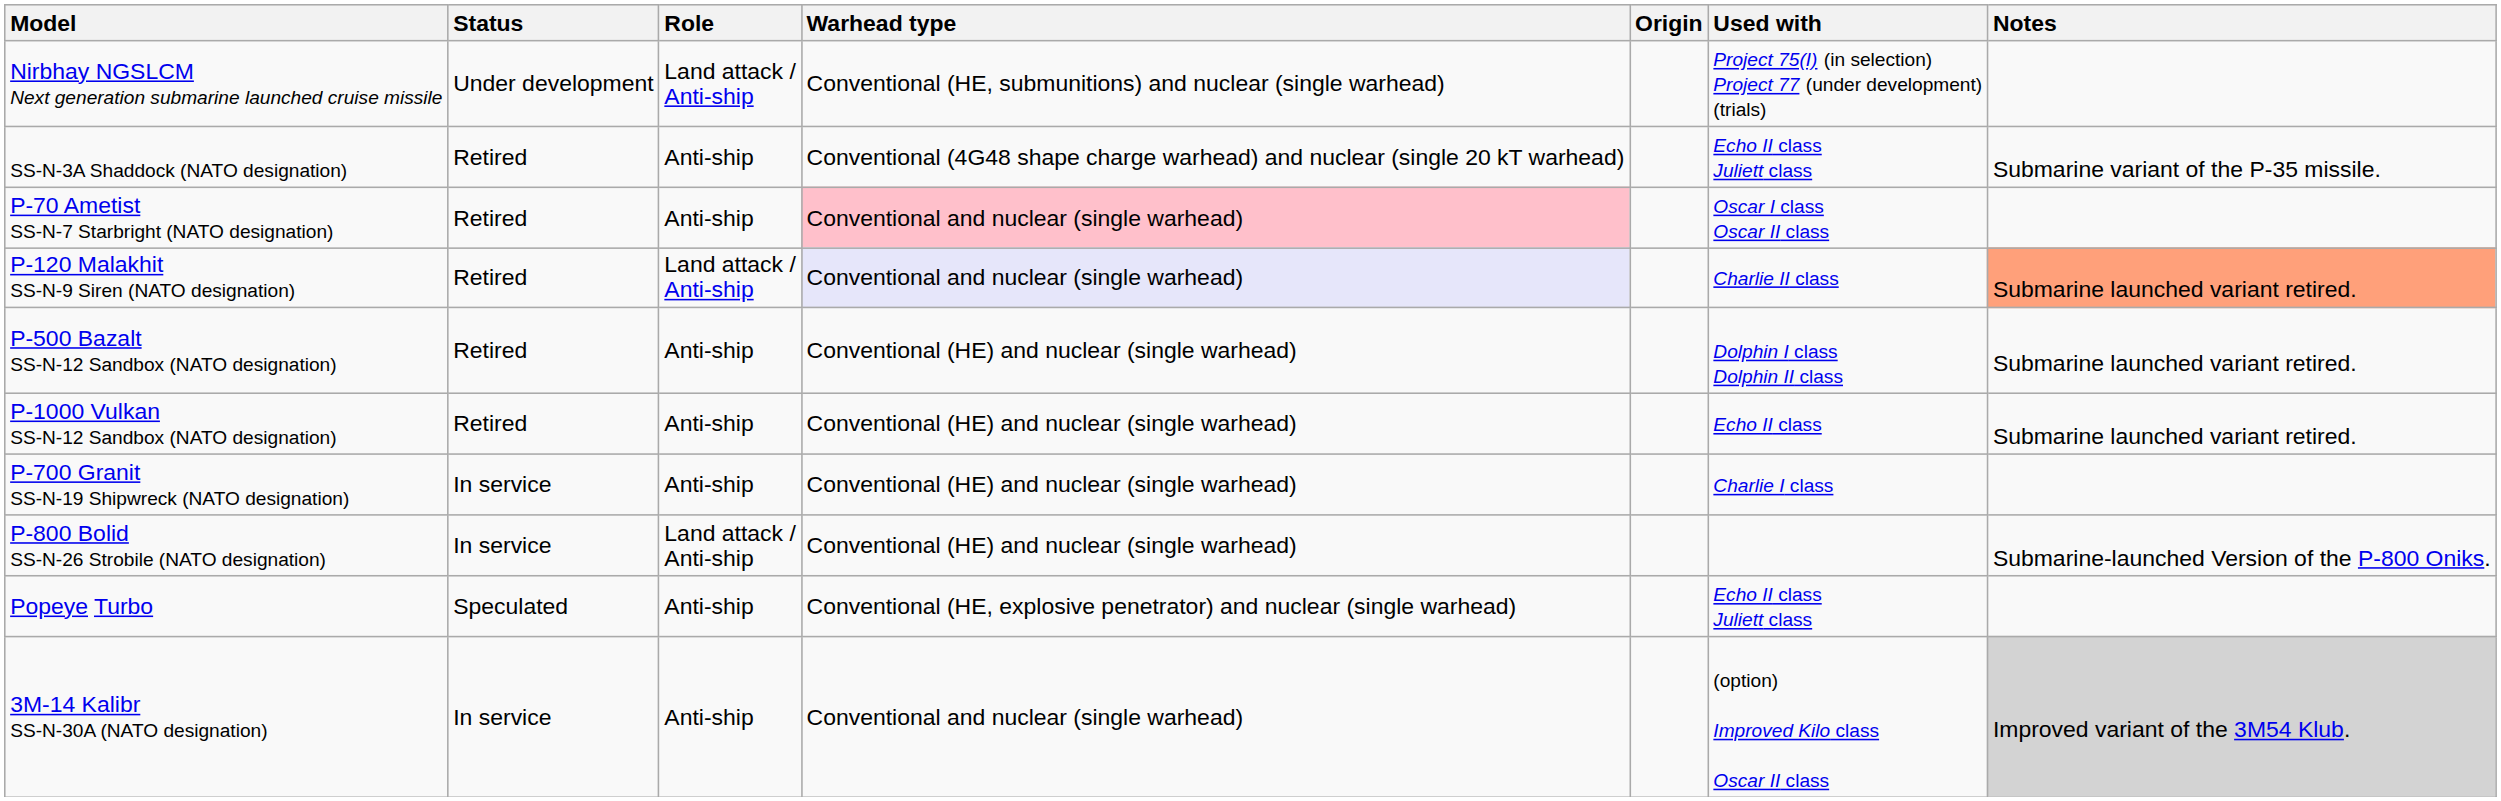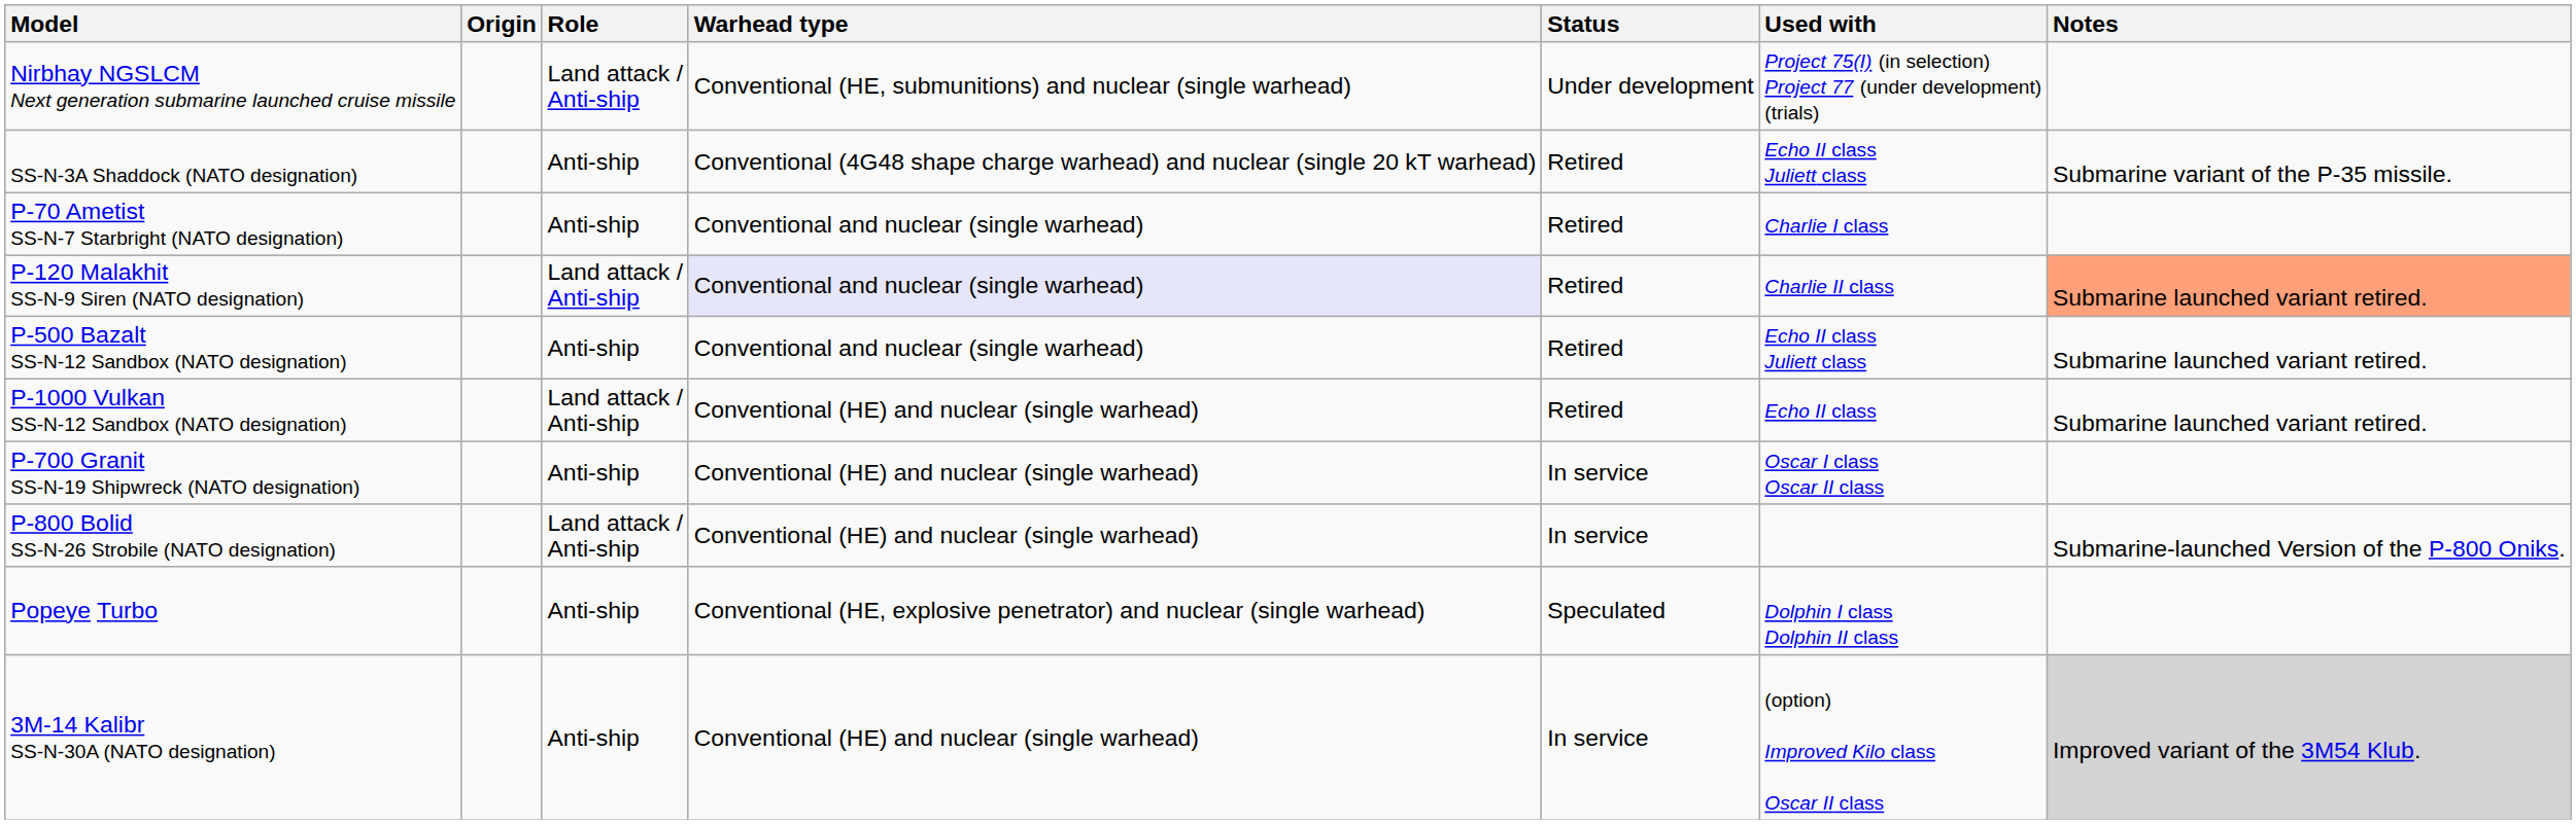 <table class="wikitable sortable" style="font-size: 92%;">
 <tr>
 <th style="text-align: left">Model</th>
-<th style="text-align: left">Status</th>
+<th style="text-align: left">Origin</th>
 <th style="text-align: left">Role</th>
 <th style="text-align: left">Warhead type</th>
-<th style="text-align: left">Origin</th>
+<th style="text-align: left">Status</th>
 <th style="text-align: left">Used with</th>
 <th style="text-align: left">Notes</th>
 </tr>
 <tr>
 <td><a href='#'>Nirbhay NGSLCM</a><br><small><em>Next generation submarine launched cruise missile</em></small></td>
-<td>Under development</td>
+<td></td>
 <td>Land attack /<br><a href='#'>Anti-ship</a></td>
 <td>Conventional (HE, submunitions) and nuclear (single warhead)</td>
-<td></td>
+<td>Under development</td>
 <td><a href='#'><em><small>Project 75(I)</small></em></a> <small>(in selection)</small><br><a href='#'><small><em>Project 77</em></small></a> <small>(under development)</small><br><small> (trials)</small></td>
 <td></td>
 </tr>
 <tr>
 <td><br><small>SS-N-3A Shaddock (NATO designation)</small></td>
-<td>Retired</td>
+<td></td>
 <td>Anti-ship</td>
 <td>Conventional (4G48 shape charge warhead) and nuclear (single 20 kT warhead)</td>
-<td></td>
+<td>Retired</td>
 <td><a href='#'><small><em>Echo II</em> class</small></a><br><a href='#'><small><em>Juliett</em> class</small></a></td>
 <td><br>Submarine variant of the P-35 missile.</td>
 </tr>
 <tr>
 <td><a href='#'>P-70 Ametist</a><br><small>SS-N-7 Starbright (NATO designation)</small></td>
+<td></td>
+<td>Anti-ship</td>
+<td>Conventional and nuclear (single warhead)</td>
 <td>Retired</td>
-<td>Anti-ship</td>
-<td style="background: pink;">Conventional and nuclear (single warhead)</td>
-<td></td>
-<td><small><a href='#'><em>Oscar I</em> class</a></small><br><small><a href='#'><em>Oscar II</em> class</a></small></td>
+<td><a href='#'><small><em>Charlie I</em> class</small></a></td>
 <td></td>
 </tr>
 <tr>
 <td><a href='#'>P-120 Malakhit</a><br><small>SS-N-9 Siren (NATO designation)</small></td>
-<td>Retired</td>
+<td></td>
 <td>Land attack /<br><a href='#'>Anti-ship</a></td>
 <td style="background: lavender;">Conventional and nuclear (single warhead)</td>
-<td></td>
+<td>Retired</td>
 <td><a href='#'><small><em>Charlie II</em> class</small></a></td>
 <td style="background: lightsalmon;"><br>Submarine launched variant retired.</td>
 </tr>
 <tr>
 <td><a href='#'>P-500 Bazalt</a><br><small>SS-N-12 Sandbox (NATO designation)</small></td>
+<td></td>
+<td>Anti-ship</td>
+<td>Conventional and nuclear (single warhead)</td>
 <td>Retired</td>
-<td>Anti-ship</td>
-<td>Conventional (HE) and nuclear (single warhead)</td>
-<td></td>
-<td><small></small><br><a href='#'><small><em>Dolphin I</em> class</small></a><br><a href='#'><small><em>Dolphin II</em> class</small></a></td>
+<td><a href='#'><small><em>Echo II</em> class</small></a><br><a href='#'><small><em>Juliett</em> class</small></a></td>
 <td><br>Submarine launched variant retired.</td>
 </tr>
 <tr>
 <td><a href='#'>P-1000 Vulkan</a><br><small>SS-N-12 Sandbox (NATO designation)</small></td>
+<td></td>
+<td>Land attack /<br>Anti-ship</td>
+<td>Conventional (HE) and nuclear (single warhead)</td>
 <td>Retired</td>
-<td>Anti-ship</td>
-<td>Conventional (HE) and nuclear (single warhead)</td>
-<td></td>
 <td><a href='#'><small><em>Echo II</em> class</small></a></td>
 <td><br>Submarine launched variant retired.</td>
 </tr>
 <tr>
 <td><a href='#'>P-700 Granit</a><br><small>SS-N-19 Shipwreck (NATO designation)</small></td>
-<td>In service</td>
+<td></td>
 <td>Anti-ship</td>
 <td>Conventional (HE) and nuclear (single warhead)</td>
-<td></td>
-<td><a href='#'><small><em>Charlie I</em> class</small></a></td>
+<td>In service</td>
+<td><small><a href='#'><em>Oscar I</em> class</a></small><br><small><a href='#'><em>Oscar II</em> class</a></small></td>
 <td></td>
 </tr>
 <tr>
 <td><a href='#'>P-800 Bolid</a><br><small>SS-N-26 Strobile (NATO designation)</small></td>
-<td>In service</td>
+<td></td>
 <td>Land attack /<br>Anti-ship</td>
 <td>Conventional (HE) and nuclear (single warhead)</td>
-<td></td>
+<td>In service</td>
 <td><small></small></td>
 <td><br>Submarine-launched Version of the <a href='#'>P-800 Oniks</a>.</td>
 </tr>
 <tr>
 <td><a href='#'>Popeye</a> <a href='#'>Turbo</a></td>
-<td>Speculated</td>
+<td></td>
 <td>Anti-ship</td>
 <td>Conventional (HE, explosive penetrator) and nuclear (single warhead)</td>
-<td></td>
-<td><a href='#'><small><em>Echo II</em> class</small></a><br><a href='#'><small><em>Juliett</em> class</small></a></td>
+<td>Speculated</td>
+<td><small></small><br><a href='#'><small><em>Dolphin I</em> class</small></a><br><a href='#'><small><em>Dolphin II</em> class</small></a></td>
 <td></td>
 </tr>
 <tr>
 <td><a href='#'>3M-14 Kalibr</a><br><small>SS-N-30A (NATO designation)</small></td>
+<td></td>
+<td>Anti-ship</td>
+<td>Conventional (HE) and nuclear (single warhead)</td>
 <td>In service</td>
-<td>Anti-ship</td>
-<td>Conventional and nuclear (single warhead)</td>
-<td></td>
 <td><small></small><br><small> (option)</small><br><small></small><br><small><a href='#'><em>Improved Kilo</em> class</a></small><br><small></small><br><a href='#'><small><em>Oscar II</em> class</small></a><br><small></small></td>
 <td style="background: lightgrey;"><br>Improved variant of the <a href='#'>3M54 Klub</a>.</td>
 </tr>
 </table>
